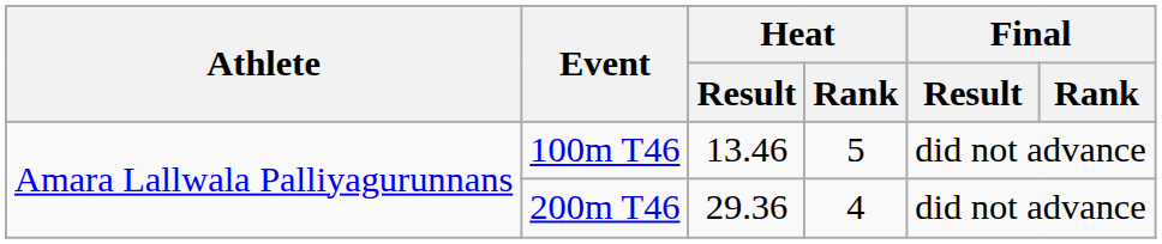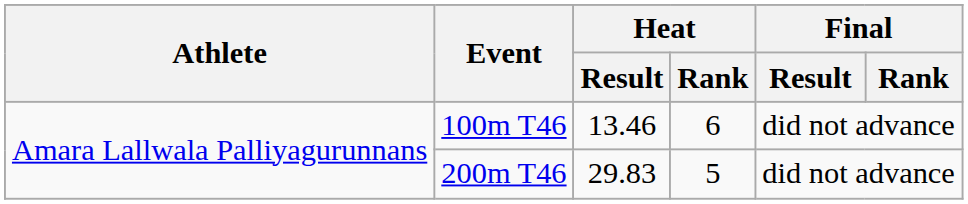 <table class="wikitable">
 <tr>
 <th rowspan="2">Athlete</th>
 <th rowspan="2">Event</th>
 <th colspan="2">Heat</th>
 <th colspan="2">Final</th>
 </tr>
 <tr>
 <th>Result</th>
 <th>Rank</th>
 <th>Result</th>
 <th>Rank</th>
 </tr>
 <tr align=center>
 <td align=left rowspan=2><a href='#'>Amara Lallwala Palliyagurunnans</a></td>
 <td align=left><a href='#'>100m T46</a></td>
 <td>13.46</td>
-<td>5</td>
+<td>6</td>
 <td colspan=2>did not advance</td>
 </tr>
 <tr align=center>
 <td align=left><a href='#'>200m T46</a></td>
-<td>29.36</td>
-<td>4</td>
+<td>29.83</td>
+<td>5</td>
 <td colspan=2>did not advance</td>
 </tr>
 </table>
